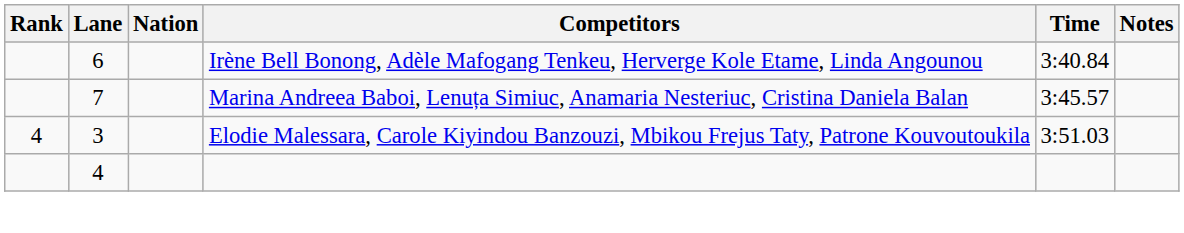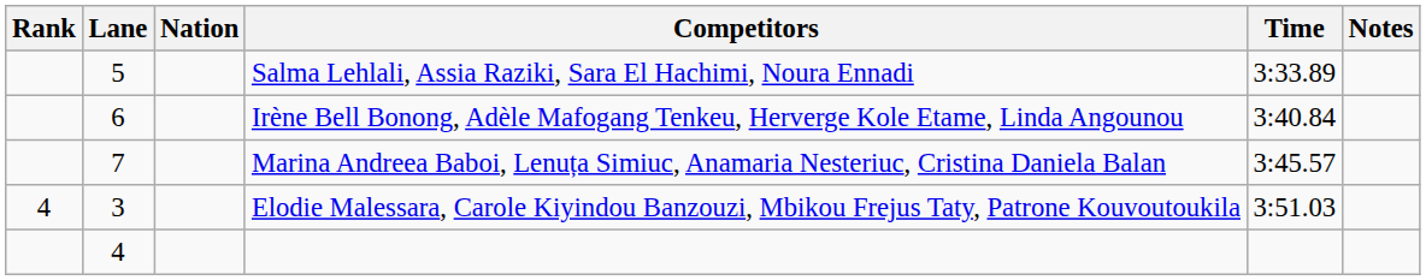 <table class="wikitable sortable" style="text-align:center; font-size:95%">
 <tr>
 <th>Rank</th>
 <th>Lane</th>
 <th>Nation</th>
 <th>Competitors</th>
 <th>Time</th>
 <th>Notes</th>
+</tr>
+<tr>
+<td></td>
+<td>5</td>
+<td align=left></td>
+<td align=left><a href='#'>Salma Lehlali</a>, <a href='#'>Assia Raziki</a>, <a href='#'>Sara El Hachimi</a>, <a href='#'>Noura Ennadi</a></td>
+<td>3:33.89</td>
+<td></td>
 </tr>
 <tr>
 <td></td>
 <td>6</td>
 <td align=left></td>
 <td align=left><a href='#'>Irène Bell Bonong</a>, <a href='#'>Adèle Mafogang Tenkeu</a>, <a href='#'>Herverge Kole Etame</a>, <a href='#'>Linda Angounou</a></td>
 <td>3:40.84</td>
 <td></td>
 </tr>
 <tr>
 <td></td>
 <td>7</td>
 <td align=left></td>
 <td align=left><a href='#'>Marina Andreea Baboi</a>, <a href='#'>Lenuța Simiuc</a>, <a href='#'>Anamaria Nesteriuc</a>, <a href='#'>Cristina Daniela Balan</a></td>
 <td>3:45.57</td>
 <td></td>
 </tr>
 <tr>
 <td>4</td>
 <td>3</td>
 <td align=left></td>
 <td align=left><a href='#'>Elodie Malessara</a>, <a href='#'>Carole Kiyindou Banzouzi</a>, <a href='#'>Mbikou Frejus Taty</a>, <a href='#'>Patrone Kouvoutoukila</a></td>
 <td>3:51.03</td>
 <td></td>
 </tr>
 <tr>
 <td></td>
 <td>4</td>
 <td align=left></td>
 <td align=left></td>
 <td></td>
 <td></td>
 </tr>
 </table>
